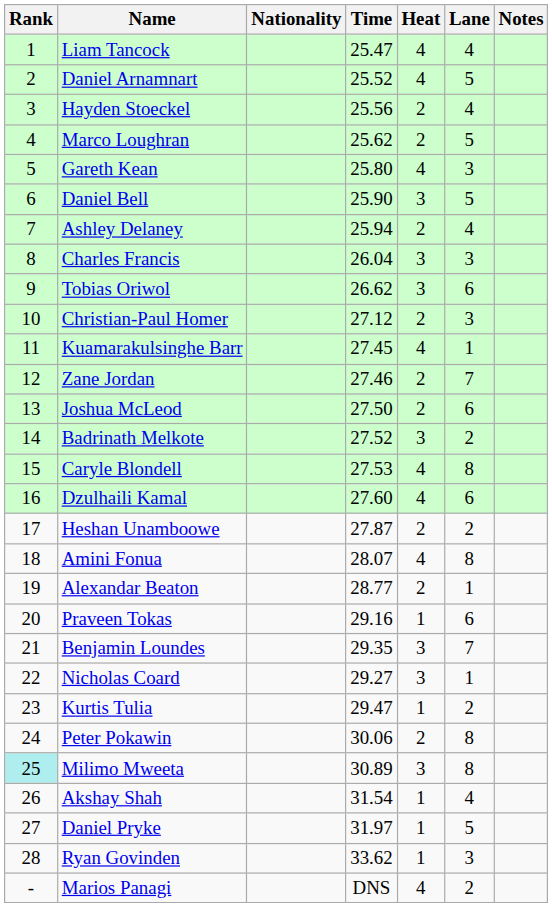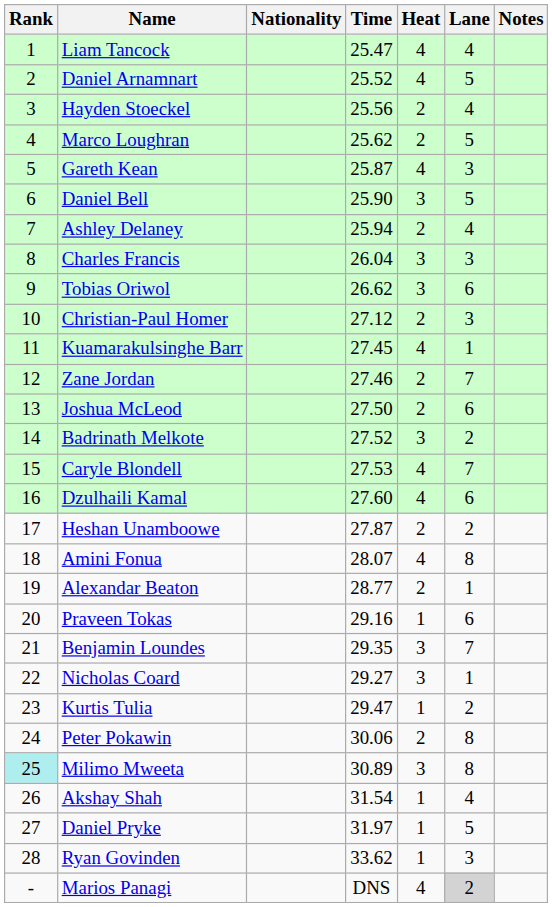 <table class="wikitable sortable" style="text-align:center">
 <tr>
 <th>Rank</th>
 <th>Name</th>
 <th>Nationality</th>
 <th>Time</th>
 <th>Heat</th>
 <th>Lane</th>
 <th>Notes</th>
 </tr>
 <tr bgcolor=ccffcc>
 <td>1</td>
 <td align=left><a href='#'>Liam Tancock</a></td>
 <td align=left></td>
 <td>25.47</td>
 <td>4</td>
 <td>4</td>
 <td></td>
 </tr>
 <tr bgcolor=ccffcc>
 <td>2</td>
 <td align=left><a href='#'>Daniel Arnamnart</a></td>
 <td align=left></td>
 <td>25.52</td>
 <td>4</td>
 <td>5</td>
 <td></td>
 </tr>
 <tr bgcolor=ccffcc>
 <td>3</td>
 <td align=left><a href='#'>Hayden Stoeckel</a></td>
 <td align=left></td>
 <td>25.56</td>
 <td>2</td>
 <td>4</td>
 <td></td>
 </tr>
 <tr bgcolor=ccffcc>
 <td>4</td>
 <td align=left><a href='#'>Marco Loughran</a></td>
 <td align=left></td>
 <td>25.62</td>
 <td>2</td>
 <td>5</td>
 <td></td>
 </tr>
 <tr bgcolor=ccffcc>
 <td>5</td>
 <td align=left><a href='#'>Gareth Kean</a></td>
 <td align=left></td>
-<td>25.80</td>
+<td>25.87</td>
 <td>4</td>
 <td>3</td>
 <td></td>
 </tr>
 <tr bgcolor=ccffcc>
 <td>6</td>
 <td align=left><a href='#'>Daniel Bell</a></td>
 <td align=left></td>
 <td>25.90</td>
 <td>3</td>
 <td>5</td>
 <td></td>
 </tr>
 <tr bgcolor=ccffcc>
 <td>7</td>
 <td align=left><a href='#'>Ashley Delaney</a></td>
 <td align=left></td>
 <td>25.94</td>
 <td>2</td>
 <td>4</td>
 <td></td>
 </tr>
 <tr bgcolor=ccffcc>
 <td>8</td>
 <td align=left><a href='#'>Charles Francis</a></td>
 <td align=left></td>
 <td>26.04</td>
 <td>3</td>
 <td>3</td>
 <td></td>
 </tr>
 <tr bgcolor=ccffcc>
 <td>9</td>
 <td align=left><a href='#'>Tobias Oriwol</a></td>
 <td align=left></td>
 <td>26.62</td>
 <td>3</td>
 <td>6</td>
 <td></td>
 </tr>
 <tr bgcolor=ccffcc>
 <td>10</td>
 <td align=left><a href='#'>Christian-Paul Homer</a></td>
 <td align=left></td>
 <td>27.12</td>
 <td>2</td>
 <td>3</td>
 <td></td>
 </tr>
 <tr bgcolor=ccffcc>
 <td>11</td>
 <td align=left><a href='#'>Kuamarakulsinghe Barr</a></td>
 <td align=left></td>
 <td>27.45</td>
 <td>4</td>
 <td>1</td>
 <td></td>
 </tr>
 <tr bgcolor=ccffcc>
 <td>12</td>
 <td align=left><a href='#'>Zane Jordan</a></td>
 <td align=left></td>
 <td>27.46</td>
 <td>2</td>
 <td>7</td>
 <td></td>
 </tr>
 <tr bgcolor=ccffcc>
 <td>13</td>
 <td align=left><a href='#'>Joshua McLeod</a></td>
 <td align=left></td>
 <td>27.50</td>
 <td>2</td>
 <td>6</td>
 <td></td>
 </tr>
 <tr bgcolor=ccffcc>
 <td>14</td>
 <td align=left><a href='#'>Badrinath Melkote</a></td>
 <td align=left></td>
 <td>27.52</td>
 <td>3</td>
 <td>2</td>
 <td></td>
 </tr>
 <tr bgcolor=ccffcc>
 <td>15</td>
 <td align=left><a href='#'>Caryle Blondell</a></td>
 <td align=left></td>
 <td>27.53</td>
 <td>4</td>
-<td>8</td>
+<td>7</td>
 <td></td>
 </tr>
 <tr bgcolor=ccffcc>
 <td>16</td>
 <td align=left><a href='#'>Dzulhaili Kamal</a></td>
 <td align=left></td>
 <td>27.60</td>
 <td>4</td>
 <td>6</td>
 <td></td>
 </tr>
 <tr>
 <td>17</td>
 <td align=left><a href='#'>Heshan Unamboowe</a></td>
 <td align=left></td>
 <td>27.87</td>
 <td>2</td>
 <td>2</td>
 <td></td>
 </tr>
 <tr>
 <td>18</td>
 <td align=left><a href='#'>Amini Fonua</a></td>
 <td align=left></td>
 <td>28.07</td>
 <td>4</td>
 <td>8</td>
 <td></td>
 </tr>
 <tr>
 <td>19</td>
 <td align=left><a href='#'>Alexandar Beaton</a></td>
 <td align=left></td>
 <td>28.77</td>
 <td>2</td>
 <td>1</td>
 <td></td>
 </tr>
 <tr>
 <td>20</td>
 <td align=left><a href='#'>Praveen Tokas</a></td>
 <td align=left></td>
 <td>29.16</td>
 <td>1</td>
 <td>6</td>
 <td></td>
 </tr>
 <tr>
 <td>21</td>
 <td align=left><a href='#'>Benjamin Loundes</a></td>
 <td align=left></td>
 <td>29.35</td>
 <td>3</td>
 <td>7</td>
 <td></td>
 </tr>
 <tr>
 <td>22</td>
 <td align=left><a href='#'>Nicholas Coard</a></td>
 <td align=left></td>
 <td>29.27</td>
 <td>3</td>
 <td>1</td>
 <td></td>
 </tr>
 <tr>
 <td>23</td>
 <td align=left><a href='#'>Kurtis Tulia</a></td>
 <td align=left></td>
 <td>29.47</td>
 <td>1</td>
 <td>2</td>
 <td></td>
 </tr>
 <tr>
 <td>24</td>
 <td align=left><a href='#'>Peter Pokawin</a></td>
 <td align=left></td>
 <td>30.06</td>
 <td>2</td>
 <td>8</td>
 <td></td>
 </tr>
 <tr>
 <td style="background: paleturquoise;">25</td>
 <td align=left><a href='#'>Milimo Mweeta</a></td>
 <td align=left></td>
 <td>30.89</td>
 <td>3</td>
 <td>8</td>
 <td></td>
 </tr>
 <tr>
 <td>26</td>
 <td align=left><a href='#'>Akshay Shah</a></td>
 <td align=left></td>
 <td>31.54</td>
 <td>1</td>
 <td>4</td>
 <td></td>
 </tr>
 <tr>
 <td>27</td>
 <td align=left><a href='#'>Daniel Pryke</a></td>
 <td align=left></td>
 <td>31.97</td>
 <td>1</td>
 <td>5</td>
 <td></td>
 </tr>
 <tr>
 <td>28</td>
 <td align=left><a href='#'>Ryan Govinden</a></td>
 <td align=left></td>
 <td>33.62</td>
 <td>1</td>
 <td>3</td>
 <td></td>
 </tr>
 <tr>
 <td>-</td>
 <td align=left><a href='#'>Marios Panagi</a></td>
 <td align=left></td>
 <td>DNS</td>
 <td>4</td>
-<td>2</td>
+<td style="background: lightgrey;">2</td>
 <td></td>
 </tr>
 </table>
